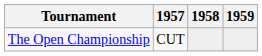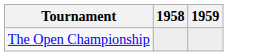 <table class="wikitable" style="font-size:95%;text-align:center;">
 <tr>
 <th>Tournament</th>
-<th>1957</th>
 <th>1958</th>
 <th>1959</th>
 </tr>
 <tr>
 <td align=left><a href='#'>The Open Championship</a></td>
-<td>CUT</td>
 <td style="background:#eeeeee;"></td>
 <td style="background:#eeeeee;"></td>
 </tr>
 </table>
